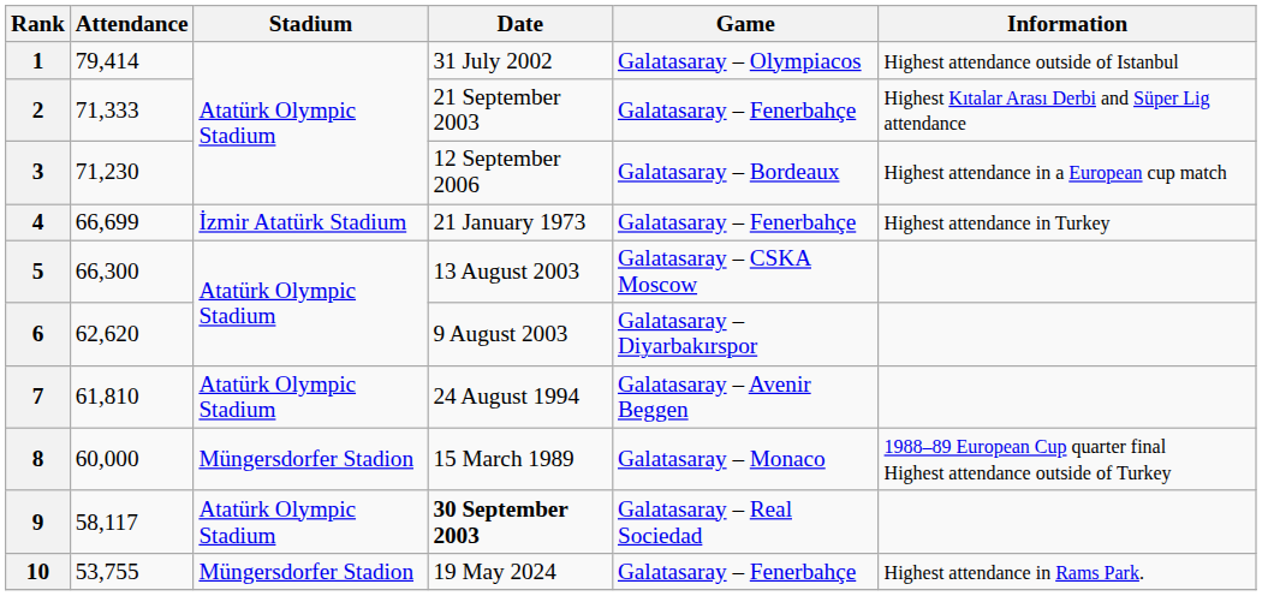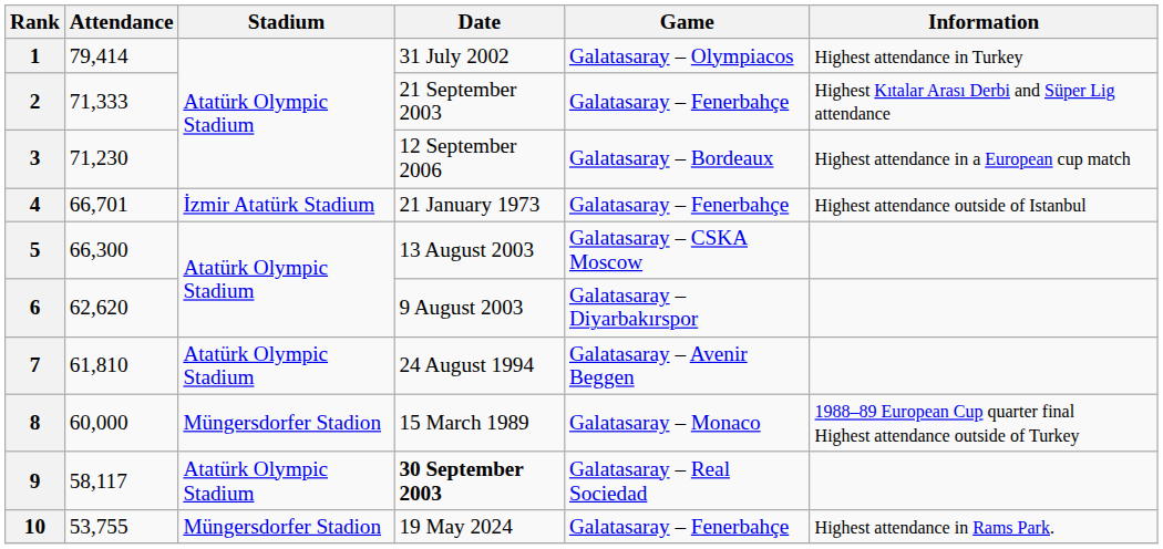 <table class="wikitable">
 <tr>
 <th>Rank</th>
 <th>Attendance</th>
 <th>Stadium</th>
 <th>Date</th>
 <th>Game</th>
 <th>Information</th>
 </tr>
 <tr>
 <th>1</th>
 <td>79,414</td>
 <td rowspan=3><a href='#'>Atatürk Olympic Stadium</a></td>
 <td>31 July 2002</td>
 <td><a href='#'>Galatasaray</a> – <a href='#'>Olympiacos</a></td>
-<td><small>Highest attendance outside of Istanbul</small></td>
+<td><small>Highest attendance in Turkey</small></td>
 </tr>
 <tr>
 <th>2</th>
 <td>71,333</td>
 <td>21 September 2003</td>
 <td><a href='#'>Galatasaray</a> – <a href='#'>Fenerbahçe</a></td>
 <td><small>Highest <a href='#'>Kıtalar Arası Derbi</a> and <a href='#'>Süper Lig</a> attendance</small></td>
 </tr>
 <tr>
 <th>3</th>
 <td>71,230</td>
 <td>12 September 2006</td>
 <td><a href='#'>Galatasaray</a> – <a href='#'>Bordeaux</a></td>
 <td><small>Highest attendance in a <a href='#'>European</a> cup match</small></td>
 </tr>
 <tr>
 <th>4</th>
-<td>66,699</td>
+<td>66,701</td>
 <td><a href='#'>İzmir Atatürk Stadium</a></td>
 <td>21 January 1973</td>
 <td><a href='#'>Galatasaray</a> – <a href='#'>Fenerbahçe</a></td>
-<td><small>Highest attendance in Turkey</small></td>
+<td><small>Highest attendance outside of Istanbul</small></td>
 </tr>
 <tr>
 <th>5</th>
 <td>66,300</td>
 <td rowspan=2><a href='#'>Atatürk Olympic Stadium</a></td>
 <td>13 August 2003</td>
 <td><a href='#'>Galatasaray</a> – <a href='#'>CSKA Moscow</a></td>
 <td></td>
 </tr>
 <tr>
 <th>6</th>
 <td>62,620</td>
 <td>9 August 2003</td>
 <td><a href='#'>Galatasaray</a> – <a href='#'>Diyarbakırspor</a></td>
 <td></td>
 </tr>
 <tr>
 <th>7</th>
 <td>61,810</td>
 <td><a href='#'>Atatürk Olympic Stadium</a></td>
 <td>24 August 1994</td>
 <td><a href='#'>Galatasaray</a> – <a href='#'>Avenir Beggen</a></td>
 <td></td>
 </tr>
 <tr>
 <th>8</th>
 <td>60,000</td>
 <td><a href='#'>Müngersdorfer Stadion</a></td>
 <td>15 March 1989</td>
 <td><a href='#'>Galatasaray</a> – <a href='#'>Monaco</a></td>
 <td><small><a href='#'>1988–89 European Cup</a> quarter final<br>Highest attendance outside of Turkey</small></td>
 </tr>
 <tr>
 <th>9</th>
 <td>58,117</td>
 <td><a href='#'>Atatürk Olympic Stadium</a></td>
 <td><strong>30 September 2003</strong></td>
 <td><a href='#'>Galatasaray</a> – <a href='#'>Real Sociedad</a></td>
 <td></td>
 </tr>
 <tr>
 <th>10</th>
 <td>53,755</td>
 <td><a href='#'>Müngersdorfer Stadion</a></td>
 <td>19 May 2024</td>
 <td><a href='#'>Galatasaray</a> – <a href='#'>Fenerbahçe</a></td>
 <td><small>Highest attendance in <a href='#'>Rams Park</a>.</small></td>
 </tr>
 <tr>
 </tr>
 </table>
